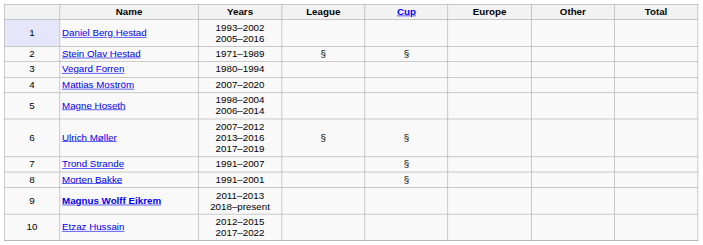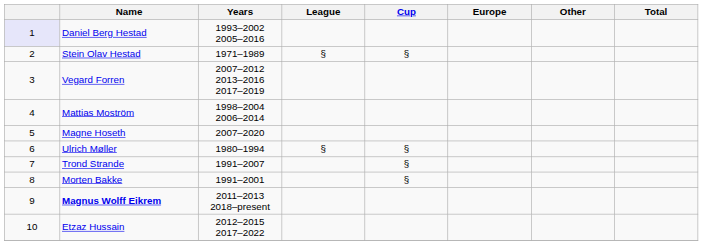 <table class="wikitable sortable" width=90% style="text-align:center">
 <tr>
 <th></th>
 <th width=20%>Name</th>
 <th width=12%>Years</th>
 <th width=12%>League</th>
 <th width=12%><a href='#'>Cup</a></th>
 <th width=12%>Europe</th>
 <th width=12%>Other </th>
 <th width=12%>Total</th>
 </tr>
 <tr>
 <td style="background: lavender;">1</td>
 <td align="left"> <a href='#'>Daniel Berg Hestad</a></td>
 <td>1993–2002<br>2005–2016</td>
 <td></td>
 <td></td>
 <td></td>
 <td></td>
 <td></td>
 </tr>
 <tr>
 <td>2</td>
 <td align="left"> <a href='#'>Stein Olav Hestad</a></td>
 <td>1971–1989</td>
 <td> §</td>
 <td> §</td>
 <td></td>
 <td></td>
 <td></td>
 </tr>
 <tr>
 <td>3</td>
 <td align="left"> <a href='#'>Vegard Forren</a></td>
-<td>1980–1994</td>
+<td>2007–2012<br>2013–2016<br>2017–2019</td>
 <td></td>
 <td></td>
 <td></td>
 <td></td>
 <td></td>
 </tr>
 <tr>
 <td>4</td>
 <td align="left"> <a href='#'>Mattias Moström</a></td>
-<td>2007–2020</td>
+<td>1998–2004<br>2006–2014</td>
 <td></td>
 <td></td>
 <td></td>
 <td></td>
 <td></td>
 </tr>
 <tr>
 <td>5</td>
 <td align="left"> <a href='#'>Magne Hoseth</a></td>
-<td>1998–2004<br>2006–2014</td>
+<td>2007–2020</td>
 <td></td>
 <td></td>
 <td></td>
 <td></td>
 <td></td>
 </tr>
 <tr>
 <td>6</td>
 <td align="left"> <a href='#'>Ulrich Møller</a></td>
-<td>2007–2012<br>2013–2016<br>2017–2019</td>
+<td>1980–1994</td>
 <td> §</td>
 <td> §</td>
 <td></td>
 <td></td>
 <td></td>
 </tr>
 <tr>
 <td>7</td>
 <td align="left"> <a href='#'>Trond Strande</a></td>
 <td>1991–2007</td>
 <td></td>
 <td> §</td>
 <td></td>
 <td></td>
 <td></td>
 </tr>
 <tr>
 <td>8</td>
 <td align="left"> <a href='#'>Morten Bakke</a></td>
 <td>1991–2001</td>
 <td></td>
 <td> §</td>
 <td></td>
 <td></td>
 <td></td>
 </tr>
 <tr>
 <td>9</td>
 <td align="left"> <strong><a href='#'>Magnus Wolff Eikrem</a></strong></td>
 <td>2011–2013<br>2018–present</td>
 <td></td>
 <td></td>
 <td></td>
 <td></td>
 <td></td>
 </tr>
 <tr>
 <td>10</td>
 <td align="left"> <a href='#'>Etzaz Hussain</a></td>
 <td>2012–2015<br>2017–2022</td>
 <td></td>
 <td></td>
 <td></td>
 <td></td>
 <td></td>
 </tr>
 <tr>
 </tr>
 </table>
